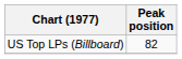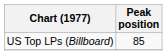 <table class="wikitable">
 <tr>
 <th>Chart (1977)</th>
 <th>Peak<br>position</th>
 </tr>
 <tr>
 <td>US Top LPs (<em>Billboard</em>)</td>
-<td align="center">82</td>
+<td align="center">85</td>
 </tr>
 <tr>
 </tr>
 </table>
